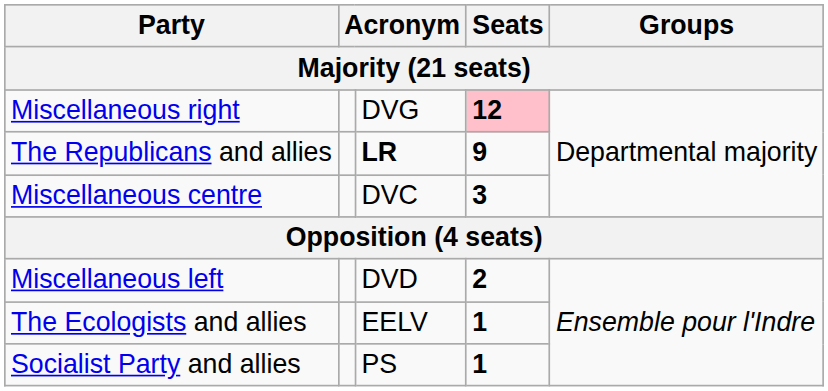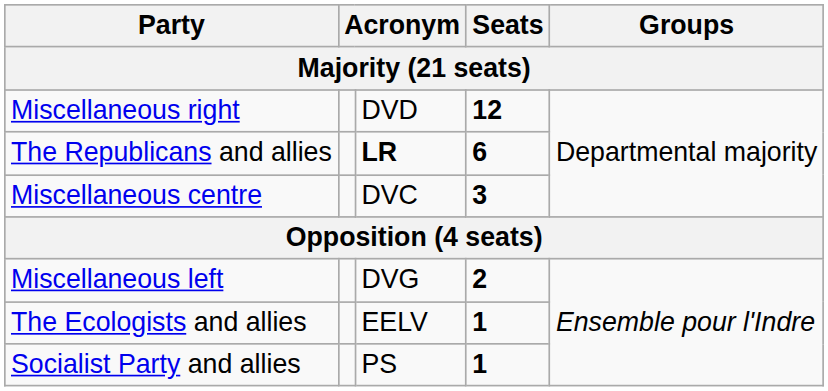 <table class="wikitable">
 <tr>
 <th>Party</th>
 <th colspan="2">Acronym</th>
 <th>Seats</th>
 <th>Groups</th>
 </tr>
 <tr>
 <th colspan="5"><strong>Majority</strong> (21 seats)</th>
 </tr>
 <tr>
 <td><a href='#'>Miscellaneous right</a></td>
 <td></td>
-<td>DVG</td>
-<td style="background: pink;"><strong>12</strong></td>
+<td>DVD</td>
+<td><strong>12</strong></td>
 <td rowspan="3">Departmental majority</td>
 </tr>
 <tr>
 <td><a href='#'>The Republicans</a> and allies</td>
 <td></td>
 <td><strong>LR</strong></td>
-<td><strong>9</strong></td>
+<td><strong>6</strong></td>
 </tr>
 <tr>
 <td><a href='#'>Miscellaneous centre</a></td>
 <td></td>
 <td>DVC</td>
 <td><strong>3</strong></td>
 </tr>
 <tr>
 <th colspan="5"><strong>Opposition</strong> (4 seats)</th>
 </tr>
 <tr>
 <td><a href='#'>Miscellaneous left</a></td>
 <td></td>
-<td>DVD</td>
+<td>DVG</td>
 <td><strong>2</strong></td>
 <td rowspan="3"><em>Ensemble pour l'Indre</em></td>
 </tr>
 <tr>
 <td><a href='#'>The Ecologists</a> and allies</td>
 <td></td>
 <td>EELV</td>
 <td><strong>1</strong></td>
 </tr>
 <tr>
 <td><a href='#'>Socialist Party</a> and allies</td>
 <td></td>
 <td>PS</td>
 <td><strong>1</strong></td>
 </tr>
 </table>
